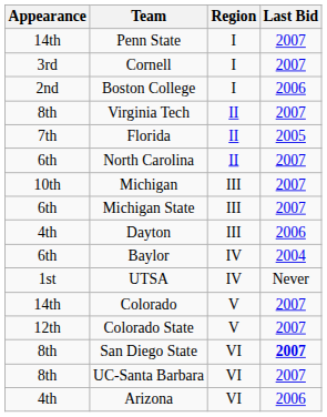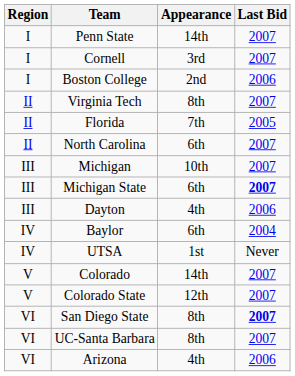 <table class="wikitable sortable" style="text-align:center">
 <tr>
+<th>Region</th>
+<th>Team</th>
 <th>Appearance</th>
-<th>Team</th>
-<th>Region</th>
 <th>Last Bid</th>
 </tr>
 <tr>
+<td>I</td>
+<td>Penn State</td>
 <td>14th</td>
-<td>Penn State</td>
-<td>I</td>
 <td><a href='#'>2007</a></td>
 </tr>
 <tr>
+<td>I</td>
+<td>Cornell</td>
 <td>3rd</td>
-<td>Cornell</td>
-<td>I</td>
 <td><a href='#'>2007</a></td>
 </tr>
 <tr>
+<td>I</td>
+<td>Boston College</td>
 <td>2nd</td>
-<td>Boston College</td>
-<td>I</td>
 <td><a href='#'>2006</a></td>
 </tr>
 <tr>
+<td><a href='#'>II</a></td>
+<td>Virginia Tech</td>
 <td>8th</td>
-<td>Virginia Tech</td>
-<td><a href='#'>II</a></td>
 <td><a href='#'>2007</a></td>
 </tr>
 <tr>
+<td><a href='#'>II</a></td>
+<td>Florida</td>
 <td>7th</td>
-<td>Florida</td>
-<td><a href='#'>II</a></td>
 <td><a href='#'>2005</a></td>
 </tr>
 <tr>
+<td><a href='#'>II</a></td>
+<td>North Carolina</td>
 <td>6th</td>
-<td>North Carolina</td>
-<td><a href='#'>II</a></td>
 <td><a href='#'>2007</a></td>
 </tr>
 <tr>
+<td>III</td>
+<td>Michigan</td>
 <td>10th</td>
-<td>Michigan</td>
-<td>III</td>
 <td><a href='#'>2007</a></td>
 </tr>
 <tr>
+<td>III</td>
+<td>Michigan State</td>
 <td>6th</td>
-<td>Michigan State</td>
+<td><strong><a href='#'>2007</a></strong></td>
+</tr>
+<tr>
 <td>III</td>
+<td>Dayton</td>
+<td>4th</td>
+<td><a href='#'>2006</a></td>
+</tr>
+<tr>
+<td>IV</td>
+<td>Baylor</td>
+<td>6th</td>
+<td><a href='#'>2004</a></td>
+</tr>
+<tr>
+<td>IV</td>
+<td>UTSA</td>
+<td>1st</td>
+<td>Never</td>
+</tr>
+<tr>
+<td>V</td>
+<td>Colorado</td>
+<td>14th</td>
 <td><a href='#'>2007</a></td>
 </tr>
 <tr>
-<td>4th</td>
-<td>Dayton</td>
-<td>III</td>
-<td><a href='#'>2006</a></td>
-</tr>
-<tr>
-<td>6th</td>
-<td>Baylor</td>
-<td>IV</td>
-<td><a href='#'>2004</a></td>
-</tr>
-<tr>
-<td>1st</td>
-<td>UTSA</td>
-<td>IV</td>
-<td>Never</td>
-</tr>
-<tr>
-<td>14th</td>
-<td>Colorado</td>
 <td>V</td>
+<td>Colorado State</td>
+<td>12th</td>
 <td><a href='#'>2007</a></td>
 </tr>
 <tr>
-<td>12th</td>
-<td>Colorado State</td>
-<td>V</td>
+<td>VI</td>
+<td>San Diego State</td>
+<td>8th</td>
+<td><strong><a href='#'>2007</a></strong></td>
+</tr>
+<tr>
+<td>VI</td>
+<td>UC-Santa Barbara</td>
+<td>8th</td>
 <td><a href='#'>2007</a></td>
 </tr>
 <tr>
-<td>8th</td>
-<td>San Diego State</td>
 <td>VI</td>
-<td><strong><a href='#'>2007</a></strong></td>
-</tr>
-<tr>
-<td>8th</td>
-<td>UC-Santa Barbara</td>
-<td>VI</td>
-<td><a href='#'>2007</a></td>
-</tr>
-<tr>
+<td>Arizona</td>
 <td>4th</td>
-<td>Arizona</td>
-<td>VI</td>
 <td><a href='#'>2006</a></td>
 </tr>
 </table>
